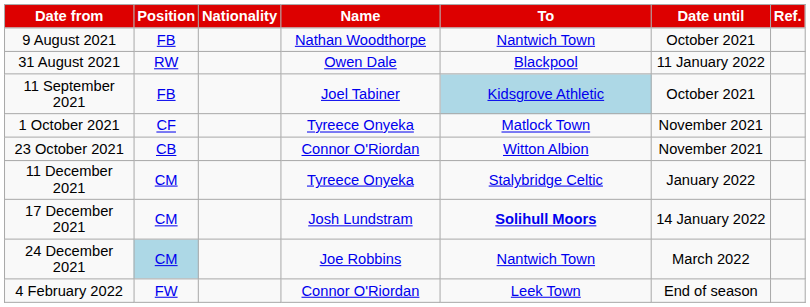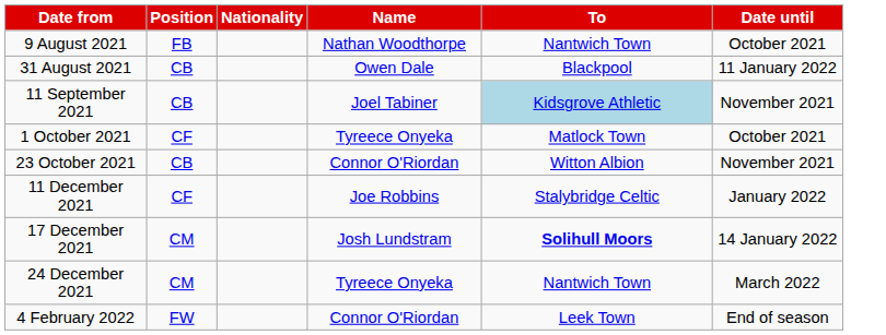 <table class="wikitable"  style="text-align:center; font-size:90%; ">
 <tr>
 <th style="color:#fff; background:#d00; width:120px;">Date from</th>
 <th style="color:#fff; background:#d00; width:50px;">Position</th>
 <th style="color:#fff; background:#d00; width:50px;">Nationality</th>
 <th style="color:#fff; background:#d00; width:150px;">Name</th>
 <th style="color:#fff; background:#d00; width:200px;">To</th>
 <th style="color:#fff; background:#d00; width:110px;">Date until</th>
-<th style="color:#fff; background:#d00; width:25px;">Ref.</th>
 </tr>
 <tr>
 <td>9 August 2021</td>
 <td><a href='#'>FB</a></td>
 <td></td>
 <td><a href='#'>Nathan Woodthorpe</a></td>
 <td> <a href='#'>Nantwich Town</a></td>
 <td>October 2021</td>
-<td></td>
 </tr>
 <tr>
 <td>31 August 2021</td>
-<td><a href='#'>RW</a></td>
+<td><a href='#'>CB</a></td>
 <td></td>
 <td><a href='#'>Owen Dale</a></td>
 <td> <a href='#'>Blackpool</a></td>
 <td>11 January 2022</td>
-<td></td>
 </tr>
 <tr>
 <td>11 September 2021</td>
-<td><a href='#'>FB</a></td>
+<td><a href='#'>CB</a></td>
 <td></td>
 <td><a href='#'>Joel Tabiner</a></td>
 <td style="background: lightblue;"> <a href='#'>Kidsgrove Athletic</a></td>
-<td>October 2021</td>
-<td></td>
+<td>November 2021</td>
 </tr>
 <tr>
 <td>1 October 2021</td>
 <td><a href='#'>CF</a></td>
 <td></td>
 <td><a href='#'>Tyreece Onyeka</a></td>
 <td> <a href='#'>Matlock Town</a></td>
-<td>November 2021</td>
-<td></td>
+<td>October 2021</td>
 </tr>
 <tr>
 <td>23 October 2021</td>
 <td><a href='#'>CB</a></td>
 <td></td>
 <td><a href='#'>Connor O'Riordan</a></td>
 <td> <a href='#'>Witton Albion</a></td>
 <td>November 2021</td>
-<td></td>
 </tr>
 <tr>
 <td>11 December 2021</td>
-<td><a href='#'>CM</a></td>
+<td><a href='#'>CF</a></td>
 <td></td>
-<td><a href='#'>Tyreece Onyeka</a></td>
+<td><a href='#'>Joe Robbins</a></td>
 <td> <a href='#'>Stalybridge Celtic</a></td>
 <td>January 2022</td>
-<td></td>
 </tr>
 <tr>
 <td>17 December 2021</td>
 <td><a href='#'>CM</a></td>
 <td></td>
 <td><a href='#'>Josh Lundstram</a></td>
 <td><strong> <a href='#'>Solihull Moors</a></strong></td>
 <td>14 January 2022</td>
-<td></td>
 </tr>
 <tr>
 <td>24 December 2021</td>
-<td style="background: lightblue;"><a href='#'>CM</a></td>
+<td><a href='#'>CM</a></td>
 <td></td>
-<td><a href='#'>Joe Robbins</a></td>
+<td><a href='#'>Tyreece Onyeka</a></td>
 <td> <a href='#'>Nantwich Town</a></td>
 <td>March 2022</td>
-<td></td>
 </tr>
 <tr>
 <td>4 February 2022</td>
 <td><a href='#'>FW</a></td>
 <td></td>
 <td><a href='#'>Connor O'Riordan</a></td>
 <td> <a href='#'>Leek Town</a></td>
 <td>End of season</td>
-<td></td>
 </tr>
 </table>
